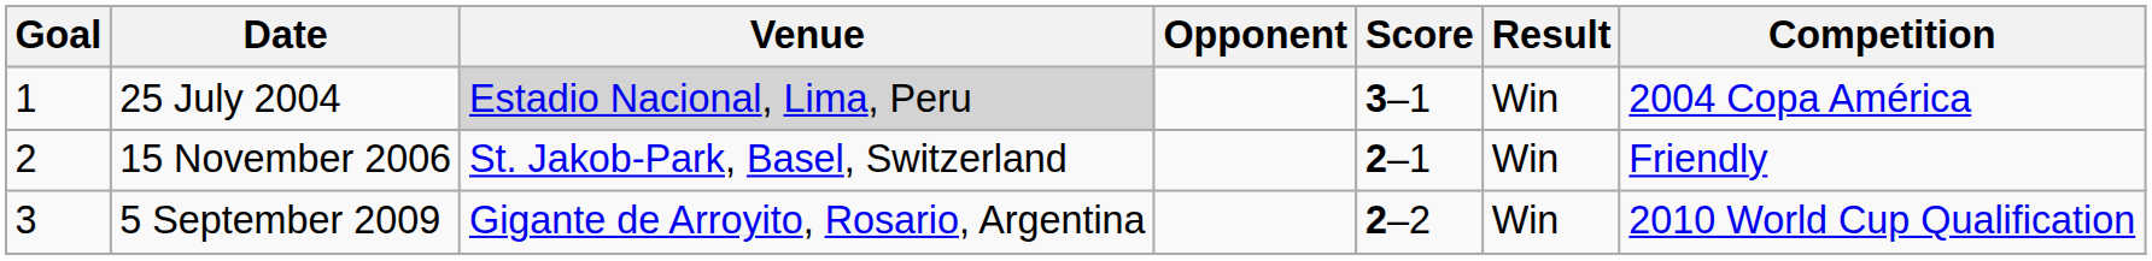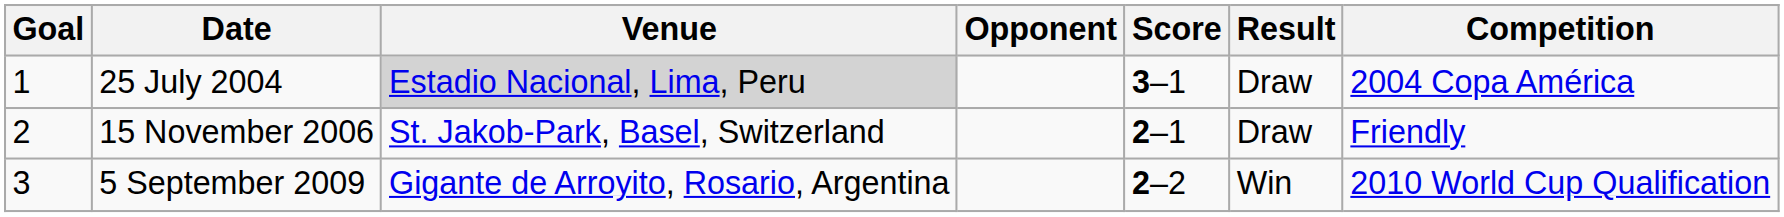 <table class="wikitable">
 <tr>
 <th>Goal</th>
 <th>Date</th>
 <th>Venue</th>
 <th>Opponent</th>
 <th>Score</th>
 <th>Result</th>
 <th>Competition</th>
 </tr>
 <tr>
 <td>1</td>
 <td>25 July 2004</td>
 <td style="background: lightgrey;"><a href='#'>Estadio Nacional</a>, <a href='#'>Lima</a>, Peru</td>
 <td></td>
 <td><strong>3</strong>–1</td>
-<td>Win</td>
+<td>Draw</td>
 <td><a href='#'>2004 Copa América</a></td>
 </tr>
 <tr>
 <td>2</td>
 <td>15 November 2006</td>
 <td><a href='#'>St. Jakob-Park</a>, <a href='#'>Basel</a>, Switzerland</td>
 <td></td>
 <td><strong>2</strong>–1</td>
-<td>Win</td>
+<td>Draw</td>
 <td><a href='#'>Friendly</a></td>
 </tr>
 <tr>
 <td>3</td>
 <td>5 September 2009</td>
 <td><a href='#'>Gigante de Arroyito</a>, <a href='#'>Rosario</a>, Argentina</td>
 <td></td>
 <td><strong>2</strong>–2</td>
 <td>Win</td>
 <td><a href='#'>2010 World Cup Qualification</a></td>
 </tr>
 </table>
